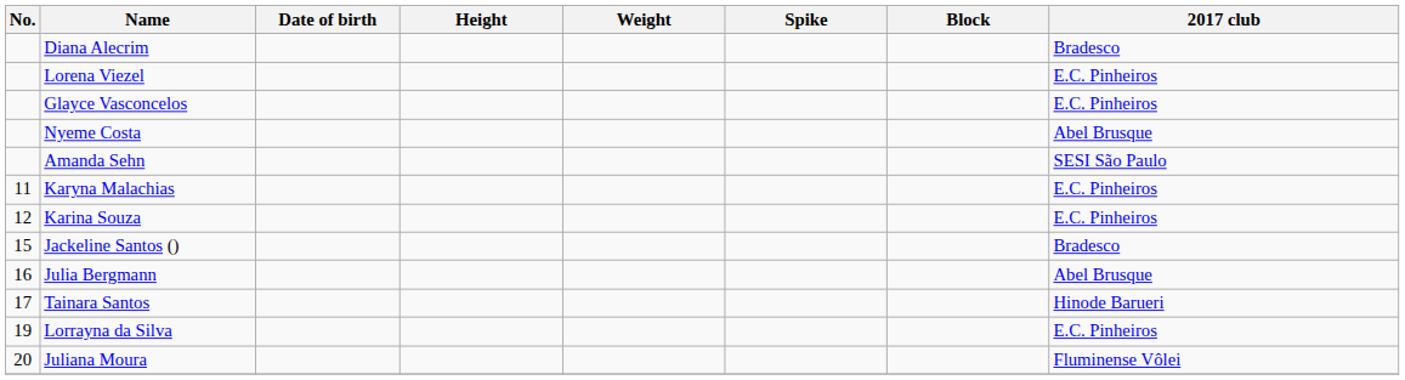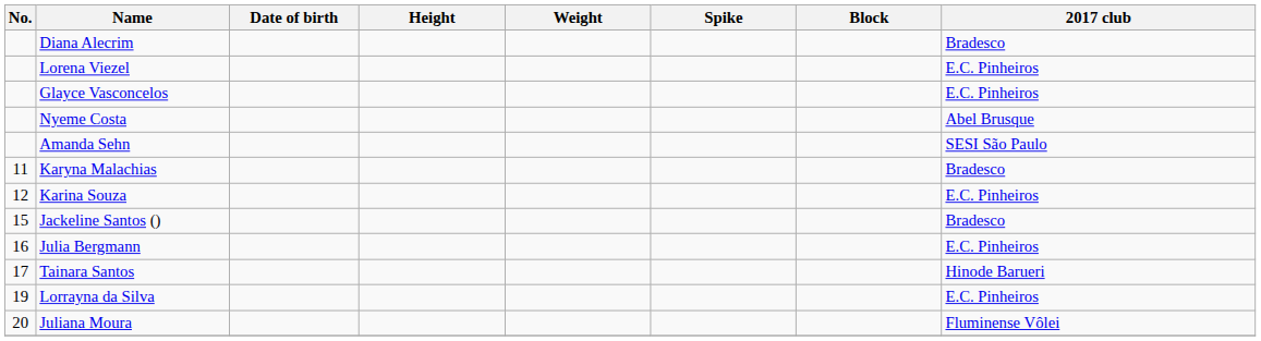 <table class="wikitable sortable" style="font-size:100%; text-align:center;">
 <tr>
 <th>No.</th>
 <th style="width:12em">Name</th>
 <th style="width:8em">Date of birth</th>
 <th style="width:9em">Height</th>
 <th style="width:9em">Weight</th>
 <th style="width:9em">Spike</th>
 <th style="width:9em">Block</th>
 <th style="width:20em">2017 club</th>
 </tr>
 <tr>
 <td></td>
 <td align=left><a href='#'>Diana Alecrim</a></td>
 <td align=right></td>
 <td></td>
 <td></td>
 <td></td>
 <td></td>
 <td align=left> <a href='#'>Bradesco</a></td>
 </tr>
 <tr>
 <td></td>
 <td align=left><a href='#'>Lorena Viezel</a></td>
 <td align=right></td>
 <td></td>
 <td></td>
 <td></td>
 <td></td>
 <td align=left> <a href='#'>E.C. Pinheiros</a></td>
 </tr>
 <tr>
 <td></td>
 <td align=left><a href='#'>Glayce Vasconcelos</a></td>
 <td align=right></td>
 <td></td>
 <td></td>
 <td></td>
 <td></td>
 <td align=left> <a href='#'>E.C. Pinheiros</a></td>
 </tr>
 <tr>
 <td></td>
 <td align=left><a href='#'>Nyeme Costa</a></td>
 <td align=right></td>
 <td></td>
 <td></td>
 <td></td>
 <td></td>
 <td align=left> <a href='#'>Abel Brusque</a></td>
 </tr>
 <tr>
 <td></td>
 <td align=left><a href='#'>Amanda Sehn</a></td>
 <td align=right></td>
 <td></td>
 <td></td>
 <td></td>
 <td></td>
 <td align=left> <a href='#'>SESI São Paulo</a></td>
 </tr>
 <tr>
 <td>11</td>
 <td align=left><a href='#'>Karyna Malachias</a></td>
 <td align=right></td>
 <td></td>
 <td></td>
 <td></td>
 <td></td>
-<td align=left> <a href='#'>E.C. Pinheiros</a></td>
+<td align=left> <a href='#'>Bradesco</a></td>
 </tr>
 <tr>
 <td>12</td>
 <td align=left><a href='#'>Karina Souza</a></td>
 <td align=right></td>
 <td></td>
 <td></td>
 <td></td>
 <td></td>
 <td align=left> <a href='#'>E.C. Pinheiros</a></td>
 </tr>
 <tr>
 <td>15</td>
 <td align=left><a href='#'>Jackeline Santos</a> ()</td>
 <td align=right></td>
 <td></td>
 <td></td>
 <td></td>
 <td></td>
 <td align=left> <a href='#'>Bradesco</a></td>
 </tr>
 <tr>
 <td>16</td>
 <td align=left><a href='#'>Julia Bergmann</a></td>
 <td align=right></td>
 <td></td>
 <td></td>
 <td></td>
 <td></td>
-<td align=left> <a href='#'>Abel Brusque</a></td>
+<td align=left> <a href='#'>E.C. Pinheiros</a></td>
 </tr>
 <tr>
 <td>17</td>
 <td align=left><a href='#'>Tainara Santos</a></td>
 <td align=right></td>
 <td></td>
 <td></td>
 <td></td>
 <td></td>
 <td align=left> <a href='#'>Hinode Barueri</a></td>
 </tr>
 <tr>
 <td>19</td>
 <td align=left><a href='#'>Lorrayna da Silva</a></td>
 <td align=right></td>
 <td></td>
 <td></td>
 <td></td>
 <td></td>
 <td align=left> <a href='#'>E.C. Pinheiros</a></td>
 </tr>
 <tr>
 <td>20</td>
 <td align=left><a href='#'>Juliana Moura</a></td>
 <td align=right></td>
 <td></td>
 <td></td>
 <td></td>
 <td></td>
 <td align=left> <a href='#'>Fluminense Vôlei</a></td>
 </tr>
 <tr>
 </tr>
 </table>
